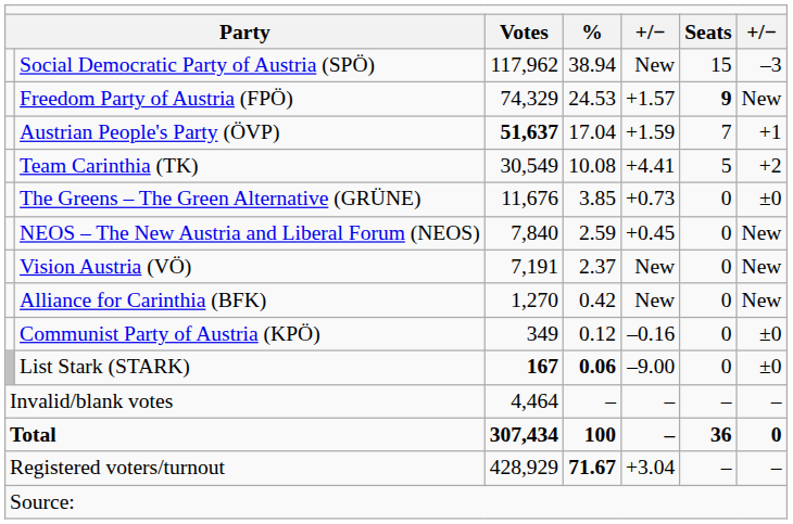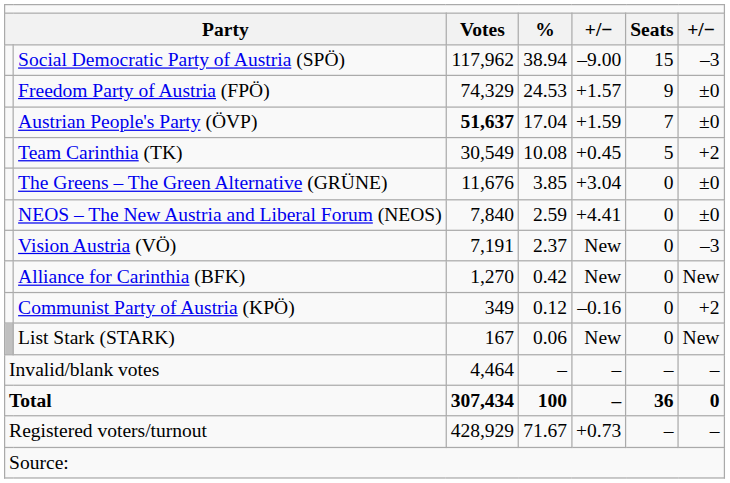 <table class=wikitable style=text-align:right>
 <tr>
 <td align=center colspan=7></td>
 </tr>
 <tr>
 <th colspan=2>Party</th>
 <th>Votes</th>
 <th>%</th>
 <th>+/−</th>
 <th>Seats</th>
 <th>+/−</th>
 </tr>
 <tr>
 <td bgcolor=></td>
 <td align=left><a href='#'>Social Democratic Party of Austria</a> (SPÖ)</td>
 <td>117,962</td>
 <td>38.94</td>
-<td>New</td>
+<td>–9.00</td>
 <td>15</td>
 <td>–3</td>
 </tr>
 <tr>
 <td bgcolor=></td>
 <td align=left><a href='#'>Freedom Party of Austria</a> (FPÖ)</td>
 <td>74,329</td>
 <td>24.53</td>
 <td>+1.57</td>
-<td><strong>9</strong></td>
-<td>New</td>
+<td>9</td>
+<td>±0</td>
 </tr>
 <tr>
 <td bgcolor=></td>
 <td align=left><a href='#'>Austrian People's Party</a> (ÖVP)</td>
 <td><strong>51,637</strong></td>
 <td>17.04</td>
 <td>+1.59</td>
 <td>7</td>
-<td>+1</td>
+<td>±0</td>
 </tr>
 <tr>
 <td bgcolor=></td>
 <td align=left><a href='#'>Team Carinthia</a> (TK)</td>
 <td>30,549</td>
 <td>10.08</td>
-<td>+4.41</td>
+<td>+0.45</td>
 <td>5</td>
 <td>+2</td>
 </tr>
 <tr>
 <td bgcolor=></td>
 <td align=left><a href='#'>The Greens – The Green Alternative</a> (GRÜNE)</td>
 <td>11,676</td>
 <td>3.85</td>
-<td>+0.73</td>
+<td>+3.04</td>
 <td>0</td>
 <td>±0</td>
 </tr>
 <tr>
 <td bgcolor=></td>
 <td align=left><a href='#'>NEOS – The New Austria and Liberal Forum</a> (NEOS)</td>
 <td>7,840</td>
 <td>2.59</td>
-<td>+0.45</td>
+<td>+4.41</td>
 <td>0</td>
-<td>New</td>
+<td>±0</td>
 </tr>
 <tr>
 <td bgcolor=></td>
 <td align=left><a href='#'>Vision Austria</a> (VÖ)</td>
 <td>7,191</td>
 <td>2.37</td>
 <td>New</td>
 <td>0</td>
-<td>New</td>
+<td>–3</td>
 </tr>
 <tr>
 <td bgcolor=></td>
 <td align=left><a href='#'>Alliance for Carinthia</a> (BFK)</td>
 <td>1,270</td>
 <td>0.42</td>
 <td>New</td>
 <td>0</td>
 <td>New</td>
 </tr>
 <tr>
 <td bgcolor=></td>
 <td align=left><a href='#'>Communist Party of Austria</a> (KPÖ)</td>
 <td>349</td>
 <td>0.12</td>
 <td>–0.16</td>
 <td>0</td>
-<td>±0</td>
+<td>+2</td>
 </tr>
 <tr>
 <td bgcolor=C0C0C0></td>
 <td align=left>List Stark (STARK)</td>
-<td><strong>167</strong></td>
-<td><strong>0.06</strong></td>
-<td>–9.00</td>
+<td>167</td>
+<td>0.06</td>
+<td>New</td>
 <td>0</td>
-<td>±0</td>
+<td>New</td>
 </tr>
 <tr>
 <td colspan=2 align=left>Invalid/blank votes</td>
 <td>4,464</td>
 <td>–</td>
 <td>–</td>
 <td>–</td>
 <td>–</td>
 </tr>
 <tr>
 <td colspan=2 align=left><strong>Total</strong></td>
 <td><strong>307,434</strong></td>
 <td><strong>100</strong></td>
 <td><strong>–</strong></td>
 <td><strong>36</strong></td>
 <td><strong>0</strong></td>
 </tr>
 <tr>
 <td align=left colspan=2>Registered voters/turnout</td>
 <td>428,929</td>
-<td><strong>71.67</strong></td>
-<td>+3.04</td>
+<td>71.67</td>
+<td>+0.73</td>
 <td>–</td>
 <td>–</td>
 </tr>
 <tr>
 <td align=left colspan=8>Source:  </td>
 </tr>
 </table>
